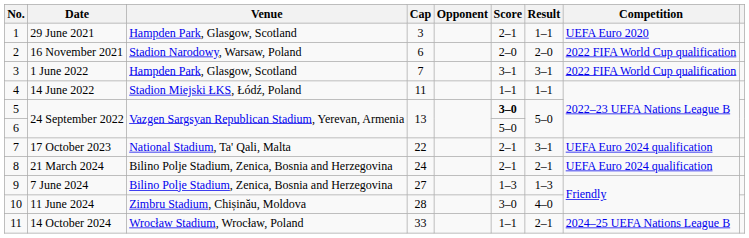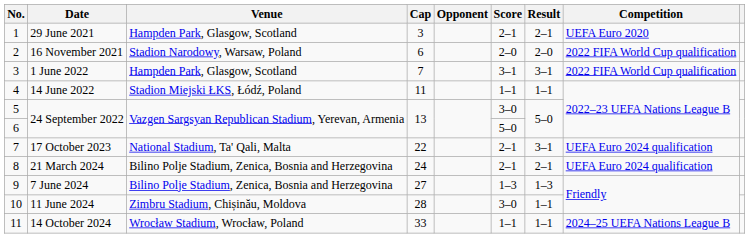 <table class="wikitable sortable">
 <tr>
 <th scope=col>No.</th>
 <th scope=col>Date</th>
 <th scope=col>Venue</th>
 <th scope=col>Cap</th>
 <th scope=col>Opponent</th>
 <th scope=col>Score</th>
 <th scope=col>Result</th>
 <th scope=col>Competition</th>
 <th scope=col class=unsortable></th>
 </tr>
 <tr>
 <td align=center>1</td>
 <td>29 June 2021</td>
 <td><a href='#'>Hampden Park</a>, Glasgow, Scotland</td>
 <td align=center>3</td>
 <td></td>
 <td align=center>2–1</td>
-<td align=center>1–1</td>
+<td align=center>2–1 </td>
 <td><a href='#'>UEFA Euro 2020</a></td>
 <td align=center></td>
 </tr>
 <tr>
 <td align=center>2</td>
 <td>16 November 2021</td>
 <td><a href='#'>Stadion Narodowy</a>, Warsaw, Poland</td>
 <td align=center>6</td>
 <td></td>
 <td align=center>2–0</td>
 <td align=center>2–0</td>
 <td><a href='#'>2022 FIFA World Cup qualification</a></td>
 <td align=center></td>
 </tr>
 <tr>
 <td align=center>3</td>
 <td>1 June 2022</td>
 <td><a href='#'>Hampden Park</a>, Glasgow, Scotland</td>
 <td align=center>7</td>
 <td></td>
 <td align=center>3–1</td>
 <td align=center>3–1</td>
 <td><a href='#'>2022 FIFA World Cup qualification</a></td>
 <td align=center></td>
 </tr>
 <tr>
 <td align=center>4</td>
 <td>14 June 2022</td>
 <td><a href='#'>Stadion Miejski ŁKS</a>, Łódź, Poland</td>
 <td align=center>11</td>
 <td></td>
 <td align=center>1–1</td>
 <td align=center>1–1</td>
 <td rowspan=3><a href='#'>2022–23 UEFA Nations League B</a></td>
 <td align=center></td>
 </tr>
 <tr>
 <td align=center>5</td>
 <td rowspan=2>24 September 2022</td>
 <td rowspan=2><a href='#'>Vazgen Sargsyan Republican Stadium</a>, Yerevan, Armenia</td>
 <td align=center rowspan=2>13</td>
 <td rowspan=2></td>
-<td align=center><strong>3–0</strong></td>
+<td align=center>3–0</td>
 <td align=center rowspan=2>5–0</td>
 <td align=center rowspan=2></td>
 </tr>
 <tr>
 <td align=center>6</td>
 <td align=center>5–0</td>
 </tr>
 <tr>
 <td align=center>7</td>
 <td>17 October 2023</td>
 <td><a href='#'>National Stadium</a>, Ta' Qali, Malta</td>
 <td align=center>22</td>
 <td></td>
 <td align=center>2–1</td>
 <td align=center>3–1</td>
 <td><a href='#'>UEFA Euro 2024 qualification</a></td>
 <td align=center></td>
 </tr>
 <tr>
 <td align=center>8</td>
 <td>21 March 2024</td>
 <td>Bilino Polje Stadium, Zenica, Bosnia and Herzegovina</td>
 <td align=center>24</td>
 <td></td>
 <td align=center>2–1</td>
 <td align=center>2–1</td>
 <td><a href='#'>UEFA Euro 2024 qualification</a></td>
 <td align=center></td>
 </tr>
 <tr>
 <td align=center>9</td>
 <td>7 June 2024</td>
 <td><a href='#'>Bilino Polje Stadium</a>, Zenica, Bosnia and Herzegovina</td>
 <td align=center>27</td>
 <td></td>
 <td align=center>1–3</td>
 <td align=center>1–3</td>
 <td rowspan=2><a href='#'>Friendly</a></td>
 <td align=center></td>
 </tr>
 <tr>
 <td align=center>10</td>
 <td>11 June 2024</td>
 <td><a href='#'>Zimbru Stadium</a>, Chișinău, Moldova</td>
 <td align=center>28</td>
 <td></td>
 <td align=center>3–0</td>
-<td align=center>4–0</td>
+<td align=center>1–1</td>
 <td align=center></td>
 </tr>
 <tr>
 <td align=center>11</td>
 <td>14 October 2024</td>
 <td><a href='#'>Wrocław Stadium</a>, Wrocław, Poland</td>
 <td align=center>33</td>
 <td></td>
 <td align=center>1–1</td>
-<td align=center>2–1 </td>
+<td align=center>1–1</td>
 <td><a href='#'>2024–25 UEFA Nations League B</a></td>
 <td align=center></td>
 </tr>
 </table>
